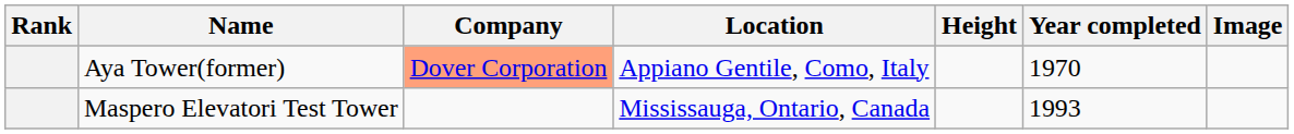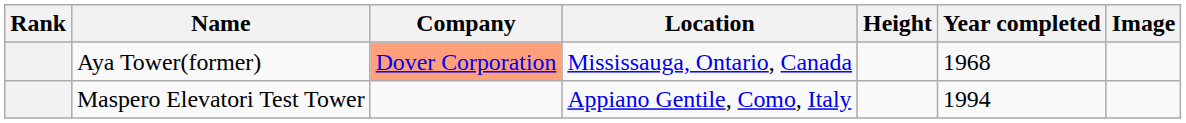 <table class="wikitable sortable">
 <tr>
 <th>Rank</th>
 <th>Name</th>
 <th>Company</th>
 <th>Location</th>
 <th>Height</th>
 <th>Year completed</th>
 <th>Image</th>
 </tr>
 <tr>
 <th></th>
 <td>Aya Tower(former)</td>
 <td style="background: lightsalmon;"><a href='#'>Dover Corporation</a></td>
-<td><a href='#'>Appiano Gentile</a>, <a href='#'>Como</a>, <a href='#'>Italy</a></td>
+<td><a href='#'>Mississauga, Ontario</a>, <a href='#'>Canada</a></td>
 <td></td>
-<td>1970</td>
+<td>1968</td>
 <td></td>
 </tr>
 <tr>
 <th></th>
 <td>Maspero Elevatori Test Tower</td>
 <td></td>
-<td><a href='#'>Mississauga, Ontario</a>, <a href='#'>Canada</a></td>
+<td><a href='#'>Appiano Gentile</a>, <a href='#'>Como</a>, <a href='#'>Italy</a></td>
 <td></td>
-<td>1993</td>
+<td>1994</td>
 <td></td>
 </tr>
 </table>
